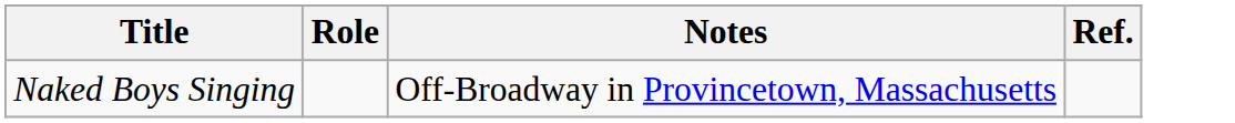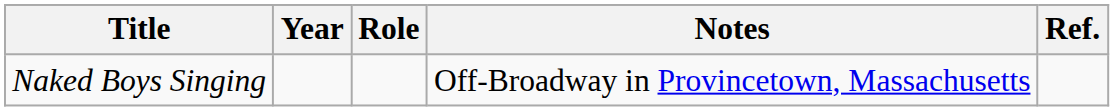 <table class="wikitable sortable">
 <tr>
 <th>Title</th>
+<th>Year</th>
 <th>Role</th>
 <th class="unsortable">Notes</th>
 <th class="unsortable">Ref.</th>
 </tr>
 <tr>
 <td><em>Naked Boys Singing</em></td>
 <td></td>
+<td></td>
 <td>Off-Broadway in <a href='#'>Provincetown, Massachusetts</a></td>
 <td></td>
 </tr>
 </table>
